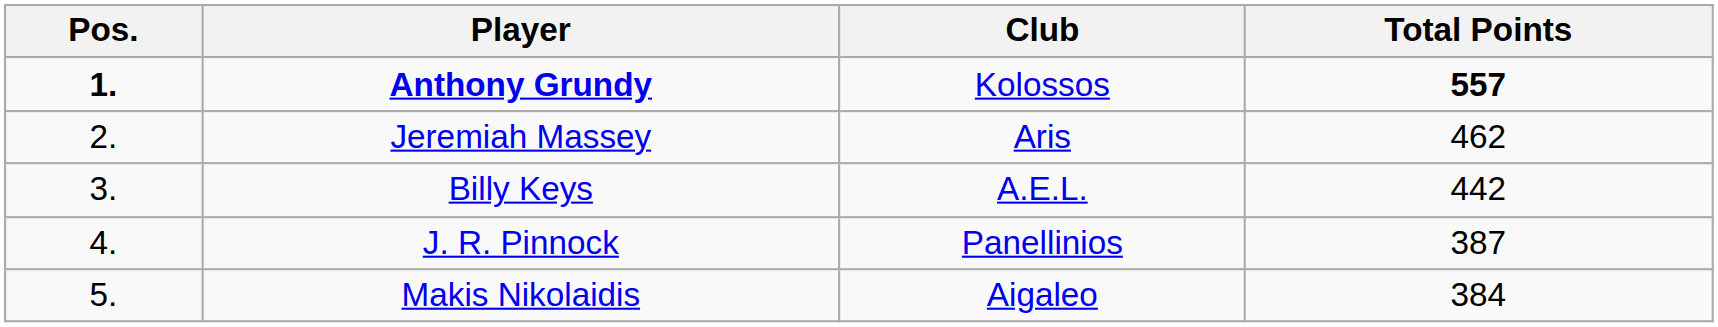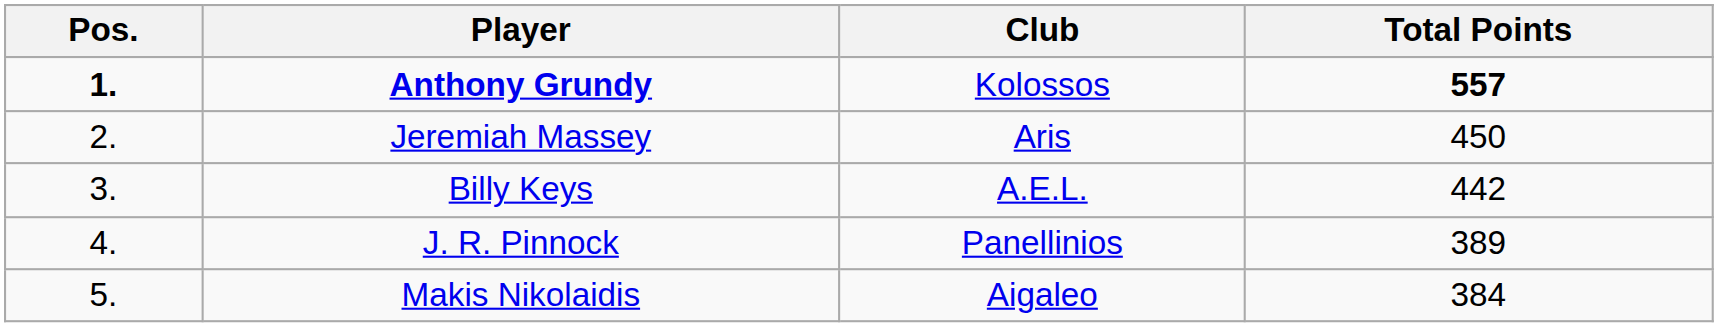 <table class="wikitable" style="text-align: center;" width="65%">
 <tr>
 <th>Pos.</th>
 <th>Player</th>
 <th>Club</th>
 <th>Total Points</th>
 </tr>
 <tr>
 <td align="center"><strong>1.</strong></td>
 <td> <strong><a href='#'>Anthony Grundy</a></strong></td>
 <td><a href='#'>Kolossos</a></td>
 <td align="center"><strong>557</strong></td>
 </tr>
 <tr>
 <td align="center">2.</td>
 <td> <a href='#'>Jeremiah Massey</a></td>
 <td><a href='#'>Aris</a></td>
-<td align="center">462</td>
+<td align="center">450</td>
 </tr>
 <tr>
 <td align="center">3.</td>
 <td> <a href='#'>Billy Keys</a></td>
 <td><a href='#'>A.E.L.</a></td>
 <td align="center">442</td>
 </tr>
 <tr>
 <td align="center">4.</td>
 <td> <a href='#'>J. R. Pinnock</a></td>
 <td><a href='#'>Panellinios</a></td>
-<td align="center">387</td>
+<td align="center">389</td>
 </tr>
 <tr>
 <td align="center">5.</td>
 <td> <a href='#'>Makis Nikolaidis</a></td>
 <td><a href='#'>Aigaleo</a></td>
 <td align="center">384</td>
 </tr>
 </table>
